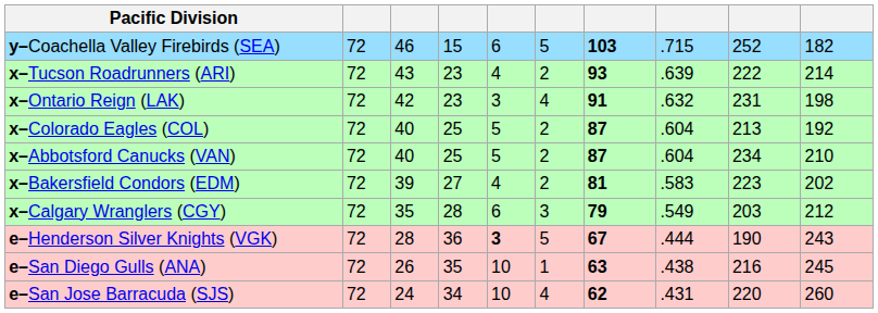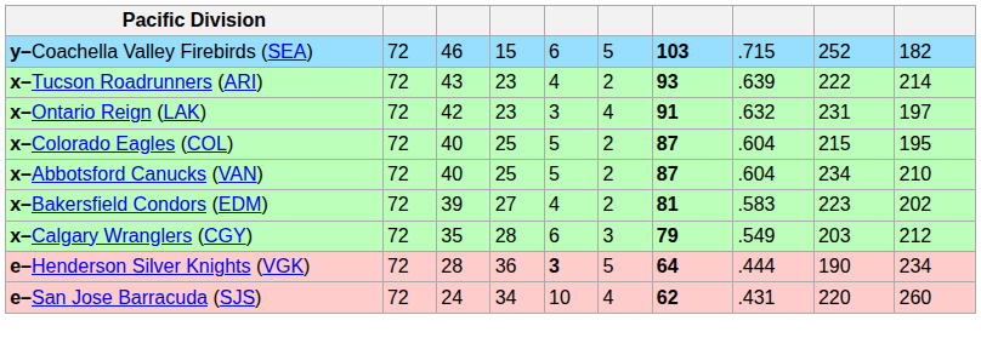 <table class="wikitable" style="width:50em">
 <tr>
 <th width="35%">Pacific Division</th>
 <th width="5%"></th>
 <th width="5%"></th>
 <th width="5%"></th>
 <th width="5%"></th>
 <th width="5%"></th>
 <th width="7.5%"></th>
 <th width="7.5%"></th>
 <th width="7.5%"></th>
 <th width="7.5%"></th>
 </tr>
 <tr bgcolor=#97DEFF>
 <td><strong>y–</strong>Coachella Valley Firebirds (<a href='#'>SEA</a>)</td>
 <td>72</td>
 <td>46</td>
 <td>15</td>
 <td>6</td>
 <td>5</td>
 <td><strong>103</strong></td>
 <td>.715</td>
 <td>252</td>
 <td>182</td>
 </tr>
 <tr bgcolor=#bbffbb>
 <td><strong>x–</strong><a href='#'>Tucson Roadrunners</a> (<a href='#'>ARI</a>)</td>
 <td>72</td>
 <td>43</td>
 <td>23</td>
 <td>4</td>
 <td>2</td>
 <td><strong>93</strong></td>
 <td>.639</td>
 <td>222</td>
 <td>214</td>
 </tr>
 <tr bgcolor=#bbffbb>
 <td><strong>x–</strong><a href='#'>Ontario Reign</a> (<a href='#'>LAK</a>)</td>
 <td>72</td>
 <td>42</td>
 <td>23</td>
 <td>3</td>
 <td>4</td>
 <td><strong>91</strong></td>
 <td>.632</td>
 <td>231</td>
-<td>198</td>
+<td>197</td>
 </tr>
 <tr bgcolor=#bbffbb>
 <td><strong>x–</strong><a href='#'>Colorado Eagles</a> (<a href='#'>COL</a>)</td>
 <td>72</td>
 <td>40</td>
 <td>25</td>
 <td>5</td>
 <td>2</td>
 <td><strong>87</strong></td>
 <td>.604</td>
-<td>213</td>
-<td>192</td>
+<td>215</td>
+<td>195</td>
 </tr>
 <tr bgcolor=#bbffbb>
 <td><strong>x–</strong><a href='#'>Abbotsford Canucks</a> (<a href='#'>VAN</a>)</td>
 <td>72</td>
 <td>40</td>
 <td>25</td>
 <td>5</td>
 <td>2</td>
 <td><strong>87</strong></td>
 <td>.604</td>
 <td>234</td>
 <td>210</td>
 </tr>
 <tr bgcolor=#bbffbb>
 <td><strong>x–</strong><a href='#'>Bakersfield Condors</a> (<a href='#'>EDM</a>)</td>
 <td>72</td>
 <td>39</td>
 <td>27</td>
 <td>4</td>
 <td>2</td>
 <td><strong>81</strong></td>
 <td>.583</td>
 <td>223</td>
 <td>202</td>
 </tr>
 <tr bgcolor=#bbffbb>
 <td><strong>x–</strong><a href='#'>Calgary Wranglers</a> (<a href='#'>CGY</a>)</td>
 <td>72</td>
 <td>35</td>
 <td>28</td>
 <td>6</td>
 <td>3</td>
 <td><strong>79</strong></td>
 <td>.549</td>
 <td>203</td>
 <td>212</td>
 </tr>
 <tr bgcolor=#ffcccc>
 <td><strong>e–</strong><a href='#'>Henderson Silver Knights</a> (<a href='#'>VGK</a>)</td>
 <td>72</td>
 <td>28</td>
 <td>36</td>
 <td><strong>3</strong></td>
 <td>5</td>
-<td><strong>67</strong></td>
+<td><strong>64</strong></td>
 <td>.444</td>
 <td>190</td>
-<td>243</td>
-</tr>
-<tr bgcolor=#ffcccc>
-<td><strong>e–</strong><a href='#'>San Diego Gulls</a> (<a href='#'>ANA</a>)</td>
-<td>72</td>
-<td>26</td>
-<td>35</td>
-<td>10</td>
-<td>1</td>
-<td><strong>63</strong></td>
-<td>.438</td>
-<td>216</td>
-<td>245</td>
+<td>234</td>
 </tr>
 <tr bgcolor=#ffcccc>
 <td><strong>e–</strong><a href='#'>San Jose Barracuda</a> (<a href='#'>SJS</a>)</td>
 <td>72</td>
 <td>24</td>
 <td>34</td>
 <td>10</td>
 <td>4</td>
 <td><strong>62</strong></td>
 <td>.431</td>
 <td>220</td>
 <td>260</td>
 </tr>
 </table>
